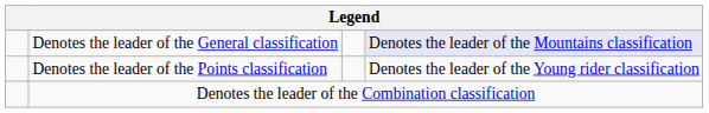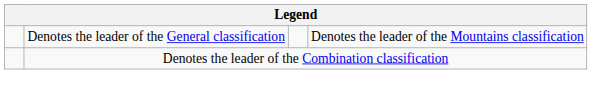 <table class="wikitable">
 <tr>
 <th colspan=4>Legend</th>
 </tr>
 <tr>
 <td>    </td>
 <td>Denotes the leader of the <a href='#'>General classification</a></td>
 <td>    </td>
-<td style="background: lavender;">Denotes the leader of the <a href='#'>Mountains classification</a></td>
-</tr>
-<tr>
-<td>    </td>
-<td>Denotes the leader of the <a href='#'>Points classification</a></td>
-<td>    </td>
-<td>Denotes the leader of the <a href='#'>Young rider classification</a></td>
+<td>Denotes the leader of the <a href='#'>Mountains classification</a></td>
 </tr>
 <tr>
 <td style="text-align:center;">    </td>
 <td colspan="3" style="text-align:center;">Denotes the leader of the <a href='#'>Combination classification</a></td>
 </tr>
 </table>
